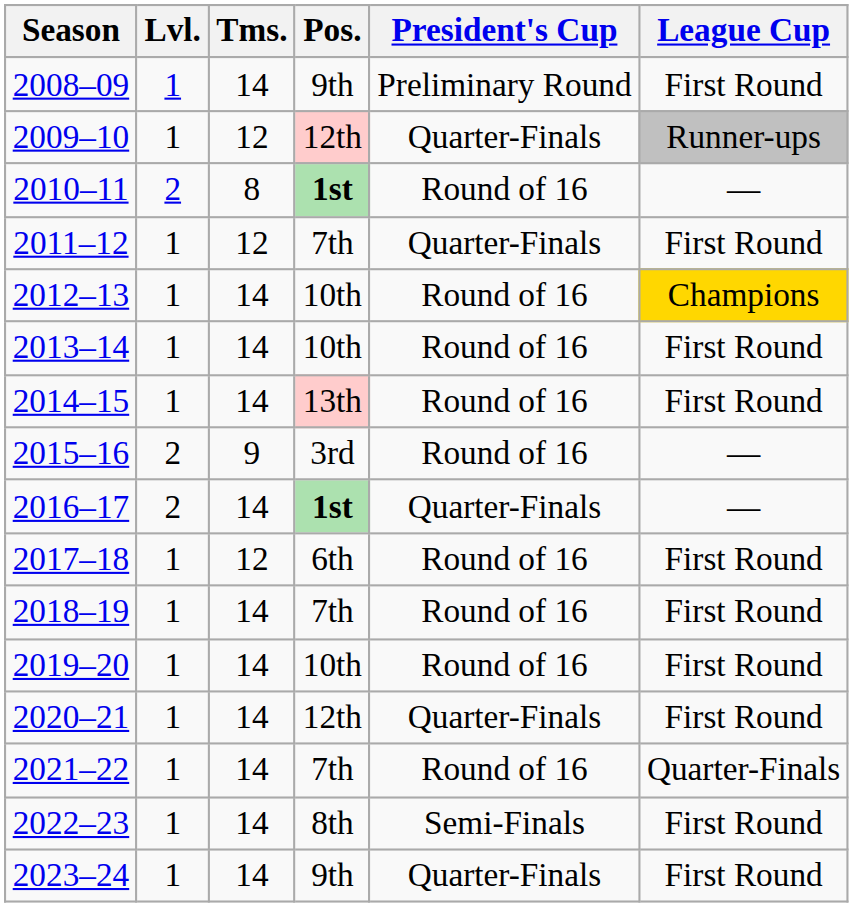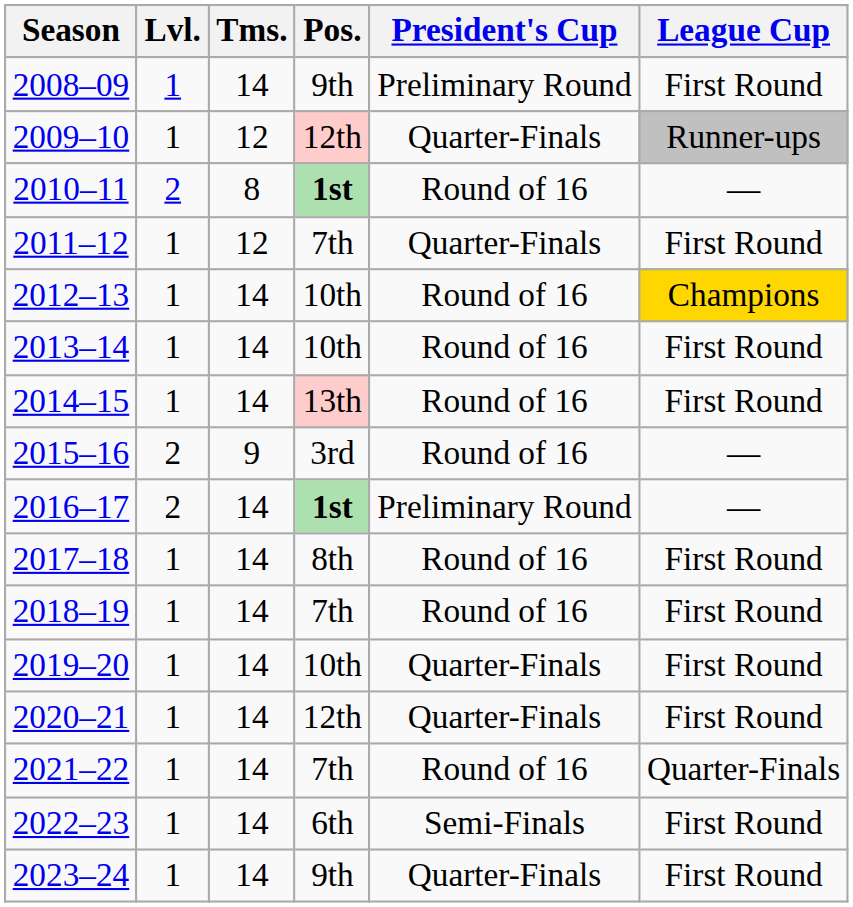 <table class="wikitable" style="text-align:center">
 <tr bgcolor="#efefef">
 <th>Season</th>
 <th>Lvl.</th>
 <th>Tms.</th>
 <th>Pos.</th>
 <th><a href='#'>President's Cup</a></th>
 <th><a href='#'>League Cup</a></th>
 </tr>
 <tr>
 <td><a href='#'>2008–09</a></td>
 <td><a href='#'>1</a></td>
 <td>14</td>
 <td>9th</td>
 <td>Preliminary Round</td>
 <td>First Round</td>
 </tr>
 <tr>
 <td><a href='#'>2009–10</a></td>
 <td>1</td>
 <td>12</td>
 <td bgcolor="#FFCCCC">12th</td>
 <td>Quarter-Finals</td>
 <td bgcolor=Silver>Runner-ups</td>
 </tr>
 <tr>
 <td><a href='#'>2010–11</a></td>
 <td><a href='#'>2</a></td>
 <td>8</td>
 <td bgcolor="#ACE1AF"><strong>1st</strong></td>
 <td>Round of 16</td>
 <td>—</td>
 </tr>
 <tr>
 <td><a href='#'>2011–12</a></td>
 <td>1</td>
 <td>12</td>
 <td>7th</td>
 <td>Quarter-Finals</td>
 <td>First Round</td>
 </tr>
 <tr>
 <td><a href='#'>2012–13</a></td>
 <td>1</td>
 <td>14</td>
 <td>10th</td>
 <td>Round of 16</td>
 <td bgcolor=Gold>Champions</td>
 </tr>
 <tr>
 <td><a href='#'>2013–14</a></td>
 <td>1</td>
 <td>14</td>
 <td>10th</td>
 <td>Round of 16</td>
 <td>First Round</td>
 </tr>
 <tr>
 <td><a href='#'>2014–15</a></td>
 <td>1</td>
 <td>14</td>
 <td bgcolor="#FFCCCC">13th</td>
 <td>Round of 16</td>
 <td>First Round</td>
 </tr>
 <tr>
 <td><a href='#'>2015–16</a></td>
 <td>2</td>
 <td>9</td>
 <td>3rd</td>
 <td>Round of 16</td>
 <td>—</td>
 </tr>
 <tr>
 <td><a href='#'>2016–17</a></td>
 <td>2</td>
 <td>14</td>
 <td bgcolor="#ACE1AF"><strong>1st</strong></td>
-<td>Quarter-Finals</td>
+<td>Preliminary Round</td>
 <td>—</td>
 </tr>
 <tr>
 <td><a href='#'>2017–18</a></td>
 <td>1</td>
-<td>12</td>
-<td>6th</td>
+<td>14</td>
+<td>8th</td>
 <td>Round of 16</td>
 <td>First Round</td>
 </tr>
 <tr>
 <td><a href='#'>2018–19</a></td>
 <td>1</td>
 <td>14</td>
 <td>7th</td>
 <td>Round of 16</td>
 <td>First Round</td>
 </tr>
 <tr>
 <td><a href='#'>2019–20</a></td>
 <td>1</td>
 <td>14</td>
 <td>10th</td>
-<td>Round of 16</td>
+<td>Quarter-Finals</td>
 <td>First Round</td>
 </tr>
 <tr>
 <td><a href='#'>2020–21</a></td>
 <td>1</td>
 <td>14</td>
 <td>12th</td>
 <td>Quarter-Finals</td>
 <td>First Round</td>
 </tr>
 <tr>
 <td><a href='#'>2021–22</a></td>
 <td>1</td>
 <td>14</td>
 <td>7th</td>
 <td>Round of 16</td>
 <td>Quarter-Finals</td>
 </tr>
 <tr>
 <td><a href='#'>2022–23</a></td>
 <td>1</td>
 <td>14</td>
-<td>8th</td>
+<td>6th</td>
 <td>Semi-Finals</td>
 <td>First Round</td>
 </tr>
 <tr>
 <td><a href='#'>2023–24</a></td>
 <td>1</td>
 <td>14</td>
 <td>9th</td>
 <td>Quarter-Finals</td>
 <td>First Round</td>
 </tr>
 </table>
